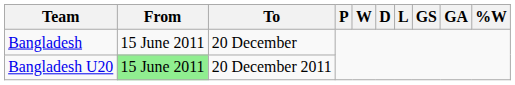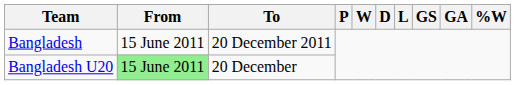 <table class="wikitable sortable" style="text-align:center">
 <tr>
 <th>Team</th>
 <th class="unsortable">From</th>
 <th class="unsortable">To</th>
 <th abbr="1">P</th>
 <th abbr="1">W</th>
 <th abbr="0">D</th>
 <th abbr="1">L</th>
 <th abbr="2">GS</th>
 <th abbr="4">GA</th>
 <th abbr="50">%W</th>
 </tr>
 <tr>
 <td align=left><a href='#'>Bangladesh</a></td>
 <td align=left>15 June 2011</td>
-<td align=left>20 December<br></td>
+<td align=left>20 December 2011<br></td>
 </tr>
 <tr>
 <td align=left><a href='#'>Bangladesh U20</a></td>
 <td align=left style="background: lightgreen;">15 June 2011</td>
-<td align=left>20 December 2011<br></td>
+<td align=left>20 December<br></td>
 </tr>
 </table>
